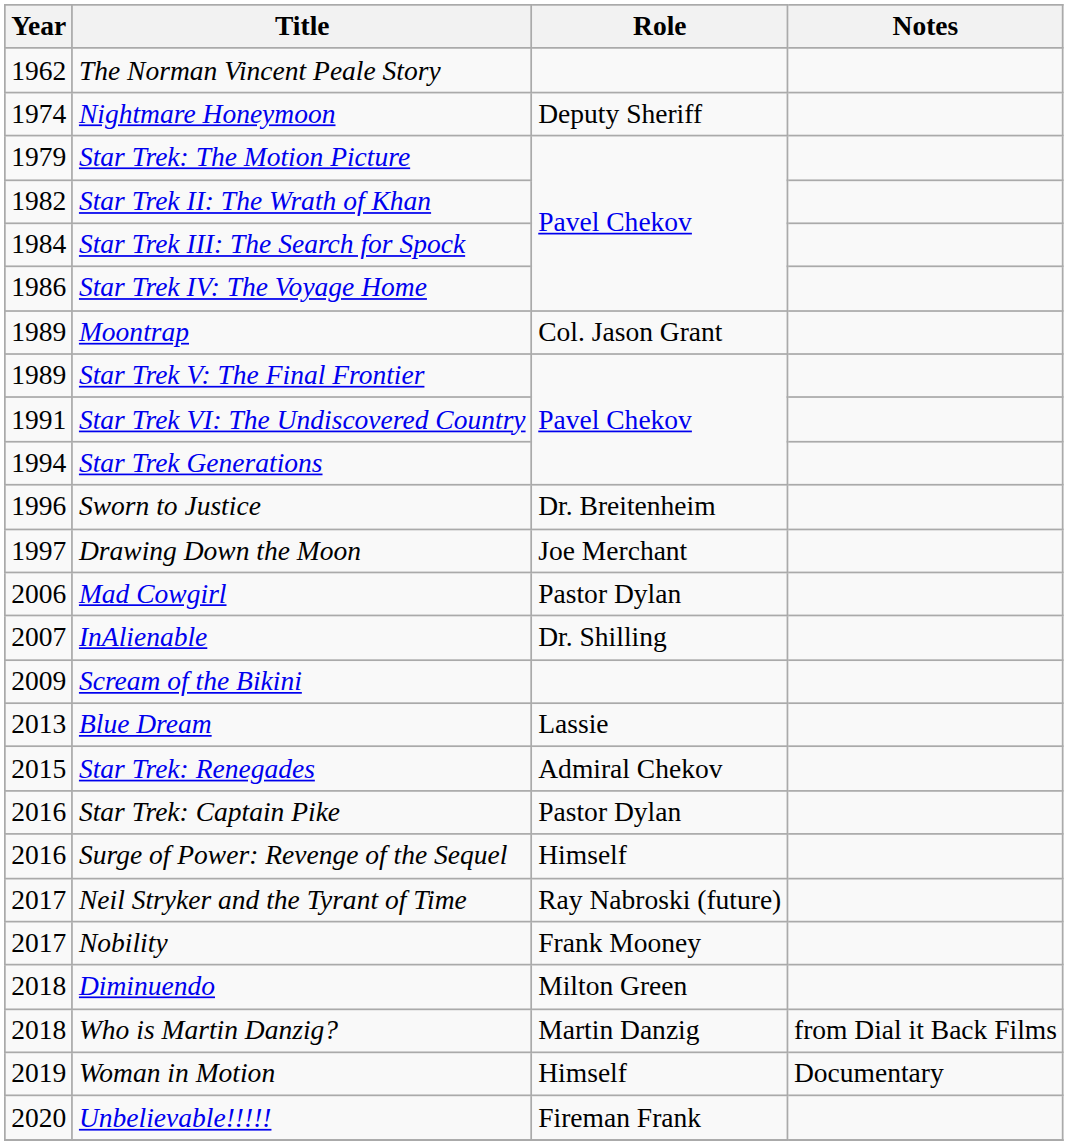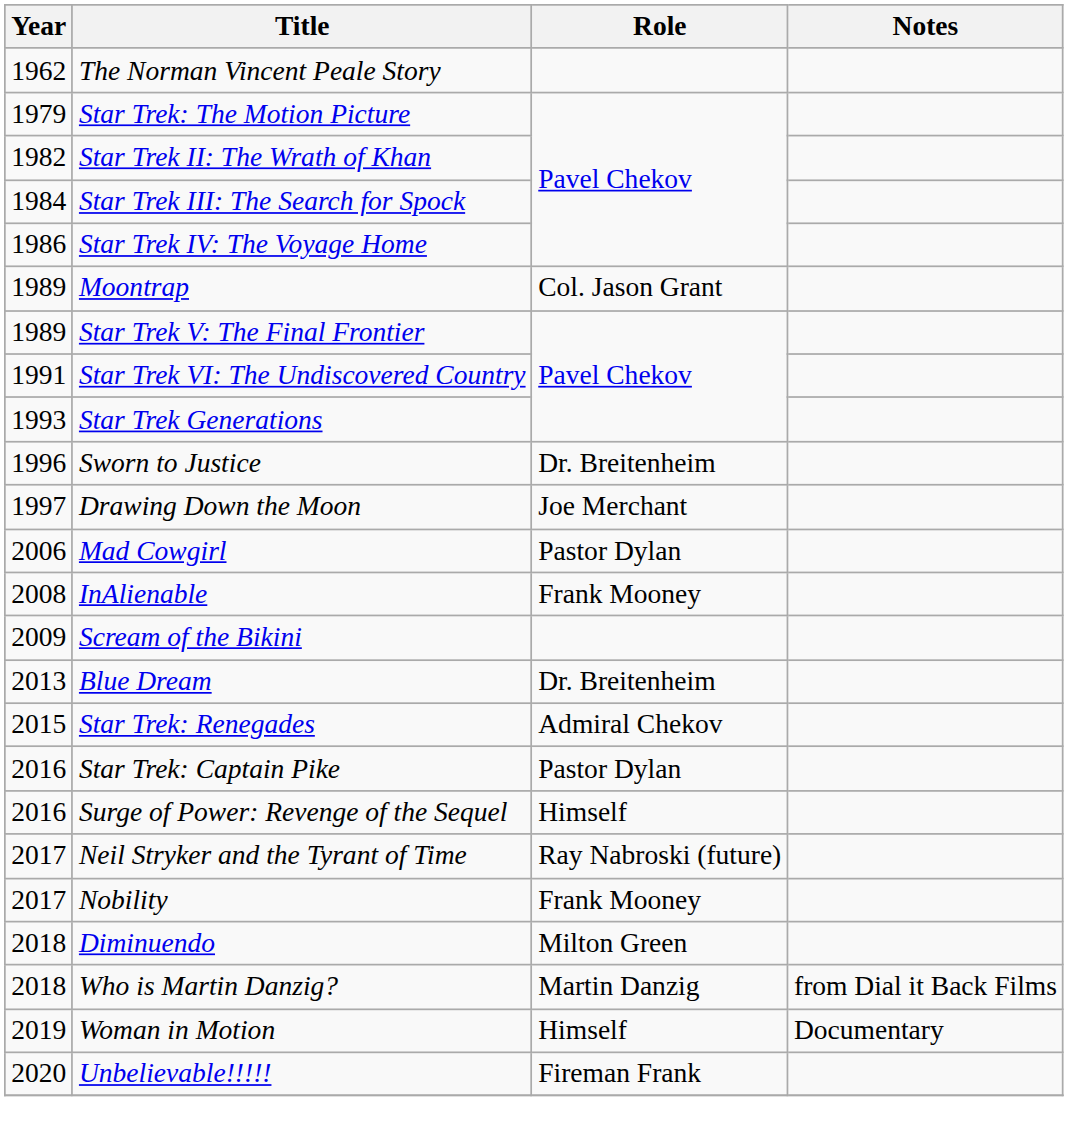 <table class="wikitable sortable plainrowheaders" style="white-space:nowrap">
 <tr>
 <th>Year</th>
 <th>Title</th>
 <th>Role</th>
 <th>Notes</th>
 </tr>
 <tr>
 <td>1962</td>
 <td><em>The Norman Vincent Peale Story</em></td>
 <td></td>
-<td></td>
-</tr>
-<tr>
-<td>1974</td>
-<td><em><a href='#'>Nightmare Honeymoon</a></em></td>
-<td>Deputy Sheriff</td>
 <td></td>
 </tr>
 <tr>
 <td>1979</td>
 <td><em><a href='#'>Star Trek: The Motion Picture</a></em></td>
 <td rowspan=4><a href='#'>Pavel Chekov</a></td>
 <td></td>
 </tr>
 <tr>
 <td>1982</td>
 <td><em><a href='#'>Star Trek II: The Wrath of Khan</a></em></td>
 <td></td>
 </tr>
 <tr>
 <td>1984</td>
 <td><em><a href='#'>Star Trek III: The Search for Spock</a></em></td>
 <td></td>
 </tr>
 <tr>
 <td>1986</td>
 <td><em><a href='#'>Star Trek IV: The Voyage Home</a></em></td>
 <td></td>
 </tr>
 <tr>
 <td>1989</td>
 <td><em><a href='#'>Moontrap</a></em></td>
 <td>Col. Jason Grant</td>
 <td></td>
 </tr>
 <tr>
 <td>1989</td>
 <td><em><a href='#'>Star Trek V: The Final Frontier</a></em></td>
 <td rowspan=3><a href='#'>Pavel Chekov</a></td>
 <td></td>
 </tr>
 <tr>
 <td>1991</td>
 <td><em><a href='#'>Star Trek VI: The Undiscovered Country</a></em></td>
 <td></td>
 </tr>
 <tr>
-<td>1994</td>
+<td>1993</td>
 <td><em><a href='#'>Star Trek Generations</a></em></td>
 <td></td>
 </tr>
 <tr>
 <td>1996</td>
 <td><em>Sworn to Justice</em></td>
 <td>Dr. Breitenheim</td>
 <td></td>
 </tr>
 <tr>
 <td>1997</td>
 <td><em>Drawing Down the Moon</em></td>
 <td>Joe Merchant</td>
 <td></td>
 </tr>
 <tr>
 <td>2006</td>
 <td><em><a href='#'>Mad Cowgirl</a></em></td>
 <td>Pastor Dylan</td>
 <td></td>
 </tr>
 <tr>
-<td>2007</td>
+<td>2008</td>
 <td><em><a href='#'>InAlienable</a></em></td>
-<td>Dr. Shilling</td>
+<td>Frank Mooney</td>
 <td></td>
 </tr>
 <tr>
 <td>2009</td>
 <td><em><a href='#'>Scream of the Bikini</a></em></td>
 <td></td>
 <td></td>
 </tr>
 <tr>
 <td>2013</td>
 <td><em><a href='#'>Blue Dream</a></em></td>
-<td>Lassie</td>
+<td>Dr. Breitenheim</td>
 <td></td>
 </tr>
 <tr>
 <td>2015</td>
 <td><em><a href='#'>Star Trek: Renegades</a></em></td>
 <td>Admiral Chekov</td>
 <td></td>
 </tr>
 <tr>
 <td>2016</td>
 <td><em>Star Trek: Captain Pike</em></td>
 <td>Pastor Dylan</td>
 <td></td>
 </tr>
 <tr>
 <td>2016</td>
 <td><em>Surge of Power: Revenge of the Sequel</em></td>
 <td>Himself</td>
 <td></td>
 </tr>
 <tr>
 <td>2017</td>
 <td><em>Neil Stryker and the Tyrant of Time</em></td>
 <td>Ray Nabroski (future)</td>
 <td></td>
 </tr>
 <tr>
 <td>2017</td>
 <td><em>Nobility</em></td>
 <td>Frank Mooney</td>
 <td></td>
 </tr>
 <tr>
 <td>2018</td>
 <td><em><a href='#'>Diminuendo</a></em></td>
 <td>Milton Green</td>
 <td></td>
 </tr>
 <tr>
 <td>2018</td>
 <td><em>Who is Martin Danzig?</em></td>
 <td>Martin Danzig</td>
 <td>from Dial it Back Films</td>
 </tr>
 <tr>
 <td>2019</td>
 <td><em>Woman in Motion</em></td>
 <td>Himself</td>
 <td>Documentary</td>
 </tr>
 <tr>
 <td>2020</td>
 <td><em><a href='#'>Unbelievable!!!!!</a></em></td>
 <td>Fireman Frank</td>
 <td></td>
 </tr>
 <tr>
 </tr>
 </table>
